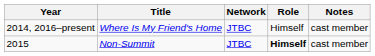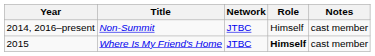 <table class="wikitable sortable">
 <tr>
 <th>Year</th>
 <th>Title</th>
 <th>Network</th>
 <th>Role</th>
 <th>Notes</th>
 </tr>
 <tr>
 <td>2014, 2016–present</td>
-<td><em><a href='#'>Where Is My Friend's Home</a></em></td>
+<td><em><a href='#'>Non-Summit</a></em></td>
 <td><a href='#'>JTBC</a></td>
 <td>Himself</td>
 <td>cast member</td>
 </tr>
 <tr>
 <td>2015</td>
-<td><em><a href='#'>Non-Summit</a></em></td>
+<td><em><a href='#'>Where Is My Friend's Home</a></em></td>
 <td><a href='#'>JTBC</a></td>
 <td><strong>Himself</strong></td>
 <td>cast member</td>
 </tr>
 </table>
